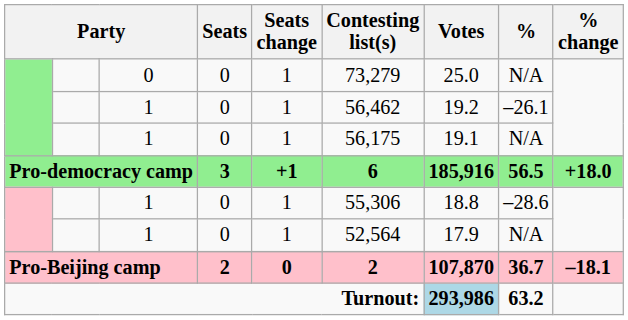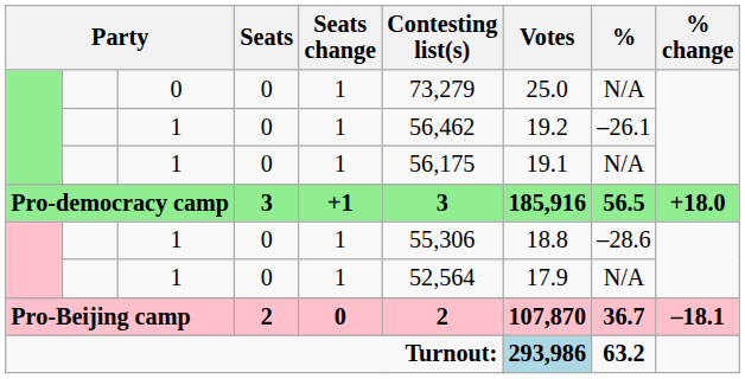 <table class="wikitable">
 <tr>
 <th colspan="3" rowspan="1" align="center">Party</th>
 <th align="center">Seats</th>
 <th align="center">Seats<br>change</th>
 <th align="center">Contesting<br>list(s)</th>
 <th align="center">Votes</th>
 <th align="center">%</th>
 <th align="center">%<br>change</th>
 </tr>
 <tr>
 <td bgcolor="LightGreen" rowspan="3"></td>
 <td></td>
 <td align="center">0</td>
 <td align="center">0</td>
 <td align="center">1</td>
 <td align="center">73,279</td>
 <td align="center">25.0</td>
 <td align="center">N/A</td>
 </tr>
 <tr>
 <td></td>
 <td align="center">1</td>
 <td align="center">0</td>
 <td align="center">1</td>
 <td align="center">56,462</td>
 <td align="center">19.2</td>
 <td align="center">–26.1</td>
 </tr>
 <tr>
 <td></td>
 <td align="center">1</td>
 <td align="center">0</td>
 <td align="center">1</td>
 <td align="center">56,175</td>
 <td align="center">19.1</td>
 <td align="center">N/A</td>
 </tr>
 <tr bgcolor="LightGreen">
 <td colspan=3><strong>Pro-democracy camp</strong></td>
 <td align="center"><strong>3</strong></td>
 <td align="center"><strong>+1</strong></td>
-<td align="center"><strong>6</strong></td>
+<td align="center"><strong>3</strong></td>
 <td align="center"><strong>185,916</strong></td>
 <td align="center"><strong>56.5</strong></td>
 <td align="center"><strong>+18.0</strong></td>
 </tr>
 <tr>
 <td bgcolor="Pink" rowspan="2"></td>
 <td></td>
 <td align="center">1</td>
 <td align="center">0</td>
 <td align="center">1</td>
 <td align="center">55,306</td>
 <td align="center">18.8</td>
 <td align="center">–28.6</td>
 </tr>
 <tr>
 <td></td>
 <td align="center">1</td>
 <td align="center">0</td>
 <td align="center">1</td>
 <td align="center">52,564</td>
 <td align="center">17.9</td>
 <td align="center">N/A</td>
 </tr>
 <tr>
 </tr>
 <tr bgcolor="Pink">
 <td colspan=3><strong>Pro-Beijing camp</strong></td>
 <td align="center"><strong>2</strong></td>
 <td align="center"><strong>0</strong></td>
 <td align="center"><strong>2</strong></td>
 <td align="center"><strong>107,870</strong></td>
 <td align="center"><strong>36.7</strong></td>
 <td align="center"><strong>–18.1</strong></td>
 </tr>
 <tr>
 <td colspan="6" rowspan="1" align="right"><strong>Turnout:</strong></td>
 <td align="center" style="background: lightblue;"><strong>293,986</strong></td>
 <td align="center"><strong>63.2</strong></td>
 <td align="center"></td>
 </tr>
 </table>
